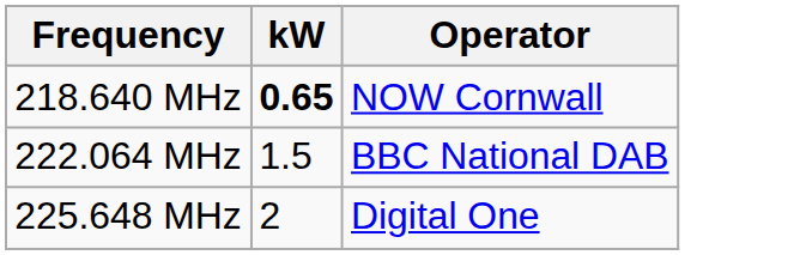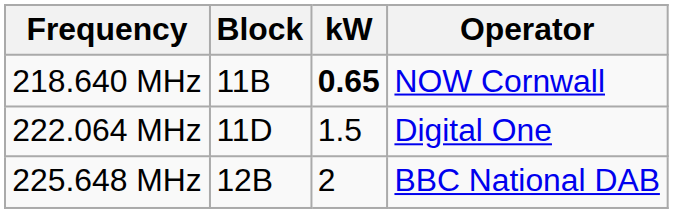 <table class="wikitable sortable">
 <tr>
 <th>Frequency</th>
+<th>Block</th>
 <th>kW</th>
 <th>Operator</th>
 </tr>
 <tr>
 <td>218.640 MHz</td>
+<td>11B</td>
 <td><strong>0.65</strong></td>
 <td><a href='#'>NOW Cornwall</a></td>
 </tr>
 <tr>
 <td>222.064 MHz</td>
+<td>11D</td>
 <td>1.5</td>
-<td><a href='#'>BBC National DAB</a></td>
+<td><a href='#'>Digital One</a></td>
 </tr>
 <tr>
 <td>225.648 MHz</td>
+<td>12B</td>
 <td>2</td>
-<td><a href='#'>Digital One</a></td>
+<td><a href='#'>BBC National DAB</a></td>
 </tr>
 </table>
